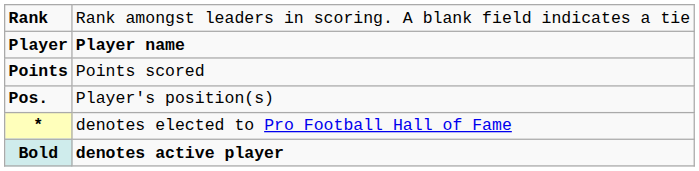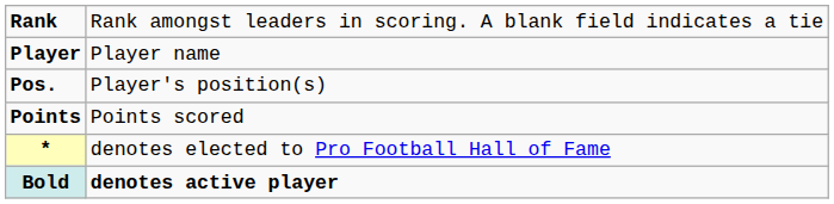 <table class="wikitable" style="font-size:100%;">
 <tr>
 <td><strong>Rank</strong></td>
 <td>Rank amongst leaders in scoring. A blank field indicates a tie</td>
 </tr>
 <tr>
 <td><strong>Player</strong></td>
-<td><strong>Player name</strong></td>
+<td>Player name</td>
+</tr>
+<tr>
+<td><strong>Pos.</strong></td>
+<td>Player's position(s)</td>
 </tr>
 <tr>
 <td><strong>Points</strong></td>
 <td>Points scored</td>
-</tr>
-<tr>
-<td><strong>Pos.</strong></td>
-<td>Player's position(s)</td>
 </tr>
 <tr>
 <th scope="row" style="background-color:#ffffbb">*</th>
 <td>denotes elected to <a href='#'>Pro Football Hall of Fame</a></td>
 </tr>
 <tr>
 <th scope="row" style="background:#cfecec;"><strong>Bold</strong></th>
 <td><strong>denotes active player</strong></td>
 </tr>
 </table>
